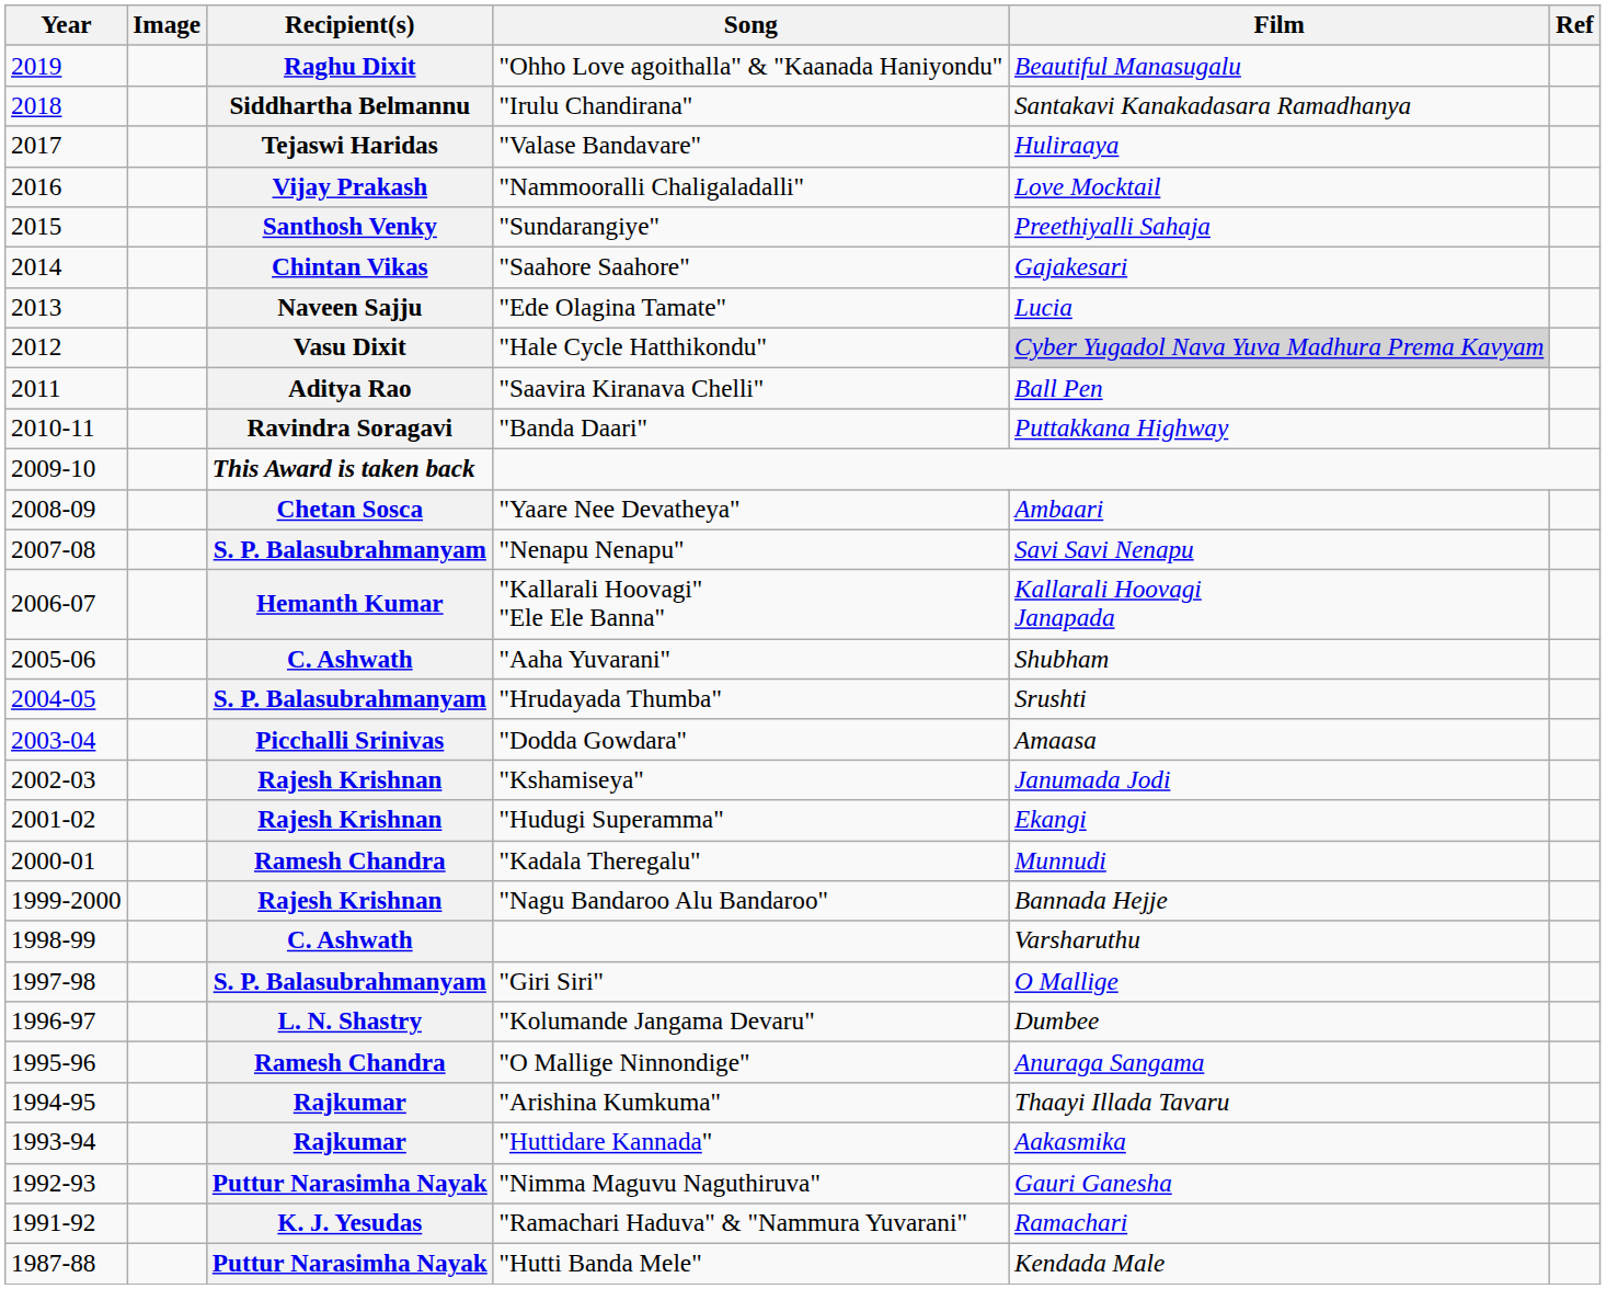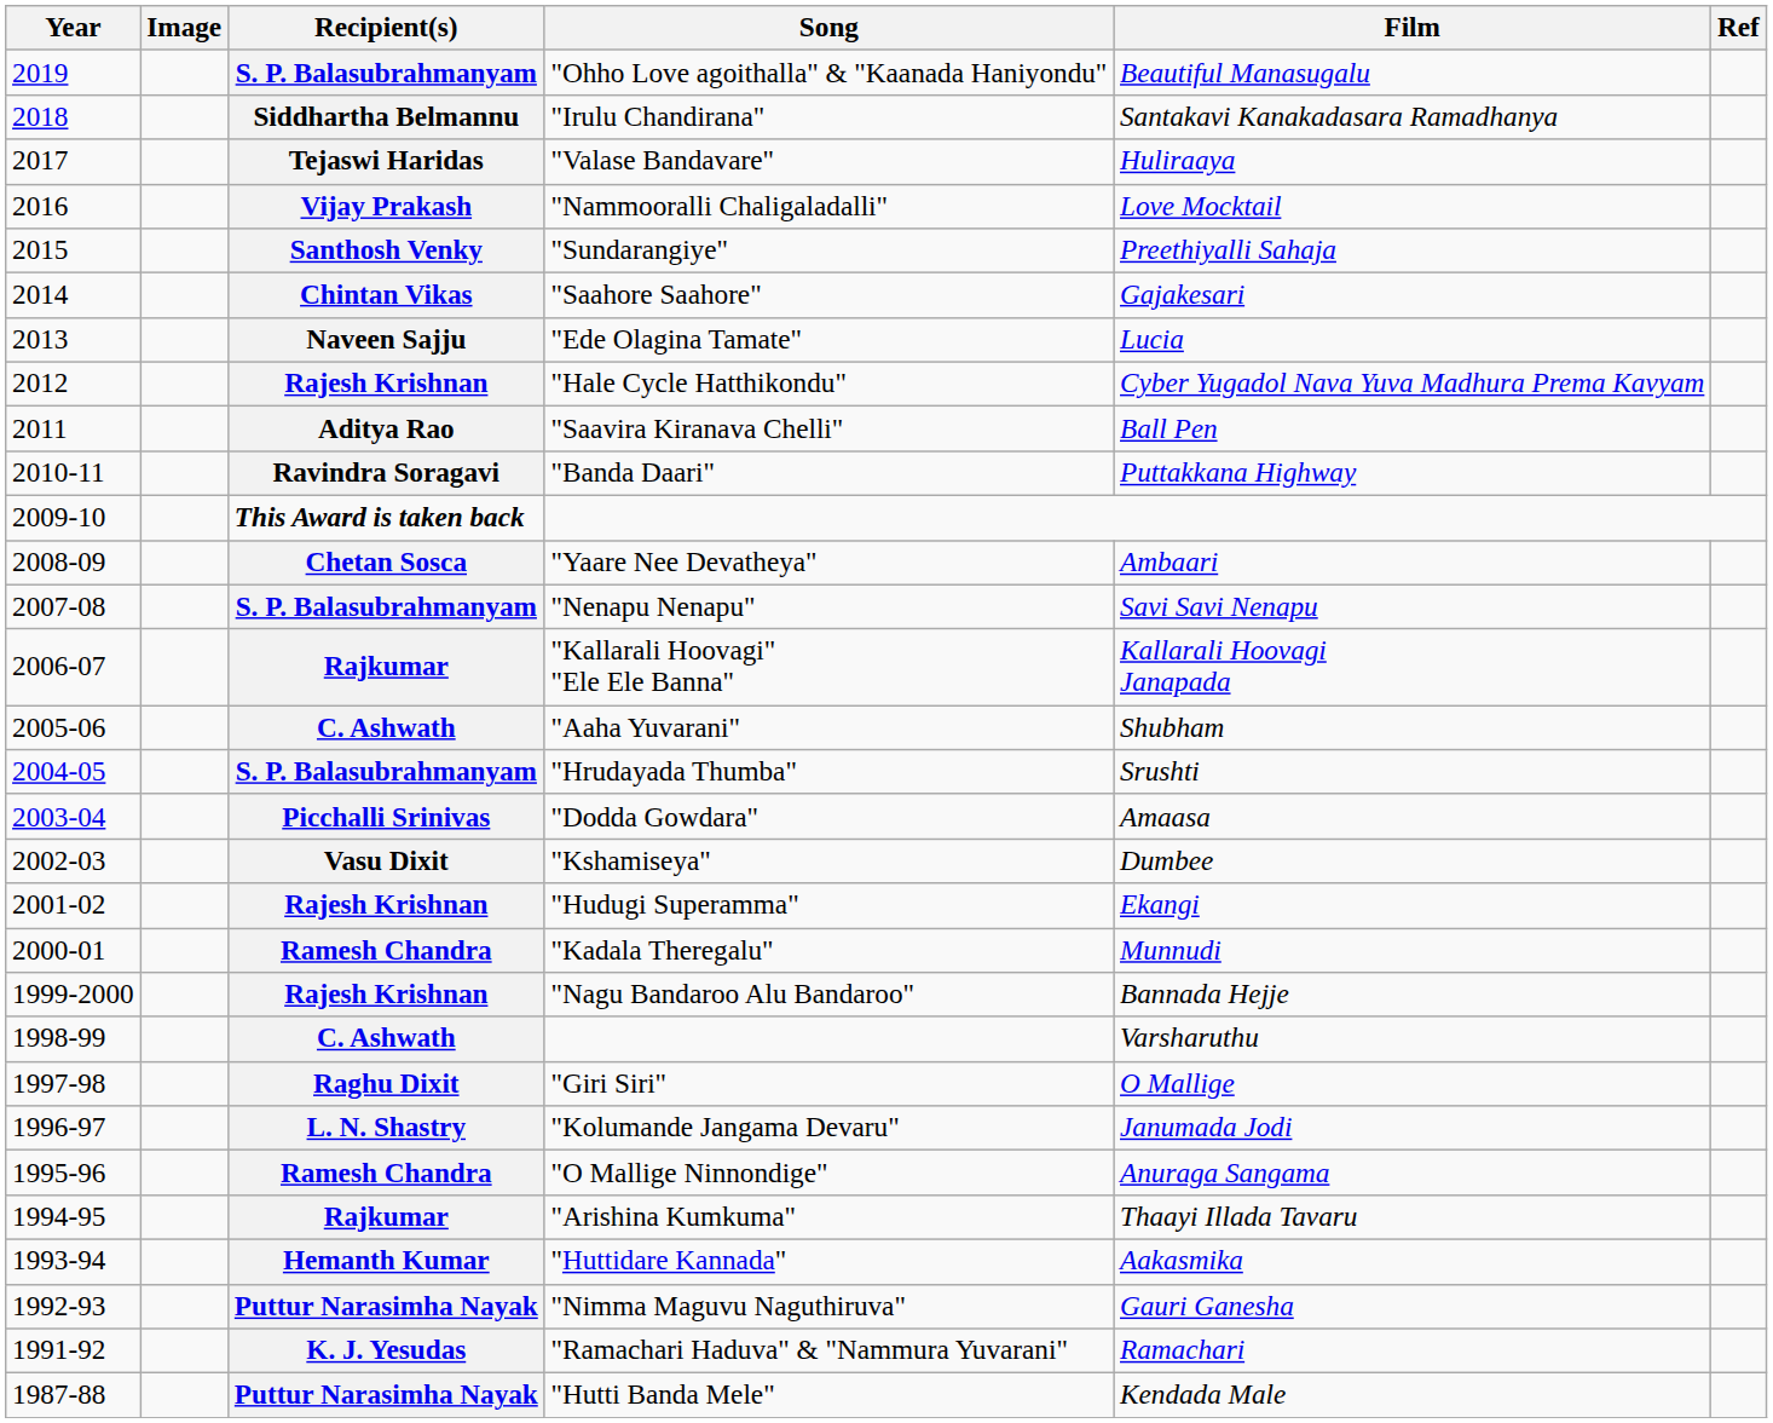 <table class="wikitable sortable">
 <tr>
 <th>Year</th>
 <th>Image</th>
 <th>Recipient(s)</th>
 <th>Song</th>
 <th>Film</th>
 <th>Ref</th>
 </tr>
 <tr>
 <td><a href='#'>2019</a></td>
 <td></td>
-<th><a href='#'>Raghu Dixit</a></th>
+<th><a href='#'>S. P. Balasubrahmanyam</a></th>
 <td>"Ohho Love agoithalla" & "Kaanada Haniyondu"</td>
 <td><em><a href='#'>Beautiful Manasugalu</a></em></td>
 <td></td>
 </tr>
 <tr>
 <td><a href='#'>2018</a></td>
 <td></td>
 <th>Siddhartha Belmannu</th>
 <td>"Irulu Chandirana"</td>
 <td><em>Santakavi Kanakadasara Ramadhanya</em></td>
 <td></td>
 </tr>
 <tr>
 <td>2017</td>
 <td></td>
 <th>Tejaswi Haridas</th>
 <td>"Valase Bandavare"</td>
 <td><em><a href='#'>Huliraaya</a></em></td>
 <td></td>
 </tr>
 <tr>
 <td>2016</td>
 <td></td>
 <th><a href='#'>Vijay Prakash</a></th>
 <td>"Nammooralli Chaligaladalli"</td>
 <td><em><a href='#'>Love Mocktail</a></em></td>
 <td></td>
 </tr>
 <tr>
 <td>2015</td>
 <td></td>
 <th><a href='#'>Santhosh Venky</a></th>
 <td>"Sundarangiye"</td>
 <td><em><a href='#'>Preethiyalli Sahaja</a></em></td>
 <td></td>
 </tr>
 <tr>
 <td>2014</td>
 <td></td>
 <th><a href='#'>Chintan Vikas</a></th>
 <td>"Saahore Saahore"</td>
 <td><em><a href='#'>Gajakesari</a></em></td>
 <td></td>
 </tr>
 <tr>
 <td>2013</td>
 <td></td>
 <th>Naveen Sajju</th>
 <td>"Ede Olagina Tamate"</td>
 <td><em><a href='#'>Lucia</a></em></td>
 <td></td>
 </tr>
 <tr>
 <td>2012</td>
 <td></td>
-<th>Vasu Dixit</th>
+<th><a href='#'>Rajesh Krishnan</a></th>
 <td>"Hale Cycle Hatthikondu"</td>
-<td style="background: lightgrey;"><em><a href='#'>Cyber Yugadol Nava Yuva Madhura Prema Kavyam</a></em></td>
+<td><em><a href='#'>Cyber Yugadol Nava Yuva Madhura Prema Kavyam</a></em></td>
 <td></td>
 </tr>
 <tr>
 <td>2011</td>
 <td></td>
 <th>Aditya Rao</th>
 <td>"Saavira Kiranava Chelli"</td>
 <td><em><a href='#'>Ball Pen</a></em></td>
 <td></td>
 </tr>
 <tr>
 <td>2010-11</td>
 <td></td>
 <th>Ravindra Soragavi</th>
 <td>"Banda Daari"</td>
 <td><em><a href='#'>Puttakkana Highway</a></em></td>
 <td></td>
 </tr>
 <tr>
 <td>2009-10</td>
 <td></td>
 <td><strong><em>This Award is taken back</em></strong></td>
 </tr>
 <tr>
 <td>2008-09</td>
 <td></td>
 <th><a href='#'>Chetan Sosca</a></th>
 <td>"Yaare Nee Devatheya"</td>
 <td><em><a href='#'>Ambaari</a></em></td>
 <td></td>
 </tr>
 <tr>
 <td>2007-08</td>
 <td></td>
 <th><a href='#'>S. P. Balasubrahmanyam</a></th>
 <td>"Nenapu Nenapu"</td>
 <td><em><a href='#'>Savi Savi Nenapu</a></em></td>
 <td></td>
 </tr>
 <tr>
 <td>2006-07</td>
 <td></td>
-<th><a href='#'>Hemanth Kumar</a></th>
+<th><a href='#'>Rajkumar</a></th>
 <td>"Kallarali Hoovagi"<br>"Ele Ele Banna"</td>
 <td><em><a href='#'>Kallarali Hoovagi</a></em><br><em><a href='#'>Janapada</a></em></td>
 <td></td>
 </tr>
 <tr>
 <td>2005-06</td>
 <td></td>
 <th><a href='#'>C. Ashwath</a></th>
 <td>"Aaha Yuvarani"</td>
 <td><em>Shubham</em></td>
 <td></td>
 </tr>
 <tr>
 <td><a href='#'>2004-05</a></td>
 <td></td>
 <th><a href='#'>S. P. Balasubrahmanyam</a></th>
 <td>"Hrudayada Thumba"</td>
 <td><em>Srushti</em></td>
 <td></td>
 </tr>
 <tr>
 <td><a href='#'>2003-04</a></td>
 <td></td>
 <th><a href='#'>Picchalli Srinivas</a></th>
 <td>"Dodda Gowdara"</td>
 <td><em>Amaasa</em></td>
 <td></td>
 </tr>
 <tr>
 <td>2002-03</td>
 <td></td>
-<th><a href='#'>Rajesh Krishnan</a></th>
+<th>Vasu Dixit</th>
 <td>"Kshamiseya"</td>
-<td><em><a href='#'>Janumada Jodi</a></em></td>
+<td><em>Dumbee</em></td>
 <td></td>
 </tr>
 <tr>
 <td>2001-02</td>
 <td></td>
 <th><a href='#'>Rajesh Krishnan</a></th>
 <td>"Hudugi Superamma"</td>
 <td><em><a href='#'>Ekangi</a></em></td>
 <td></td>
 </tr>
 <tr>
 <td>2000-01</td>
 <td></td>
 <th><a href='#'>Ramesh Chandra</a></th>
 <td>"Kadala Theregalu"</td>
 <td><em><a href='#'>Munnudi</a></em></td>
 <td></td>
 </tr>
 <tr>
 <td>1999-2000</td>
 <td></td>
 <th><a href='#'>Rajesh Krishnan</a></th>
 <td>"Nagu Bandaroo Alu Bandaroo"</td>
 <td><em>Bannada Hejje</em></td>
 <td></td>
 </tr>
 <tr>
 <td>1998-99</td>
 <td></td>
 <th><a href='#'>C. Ashwath</a></th>
 <td></td>
 <td><em>Varsharuthu</em></td>
 <td></td>
 </tr>
 <tr>
 <td>1997-98</td>
 <td></td>
-<th><a href='#'>S. P. Balasubrahmanyam</a></th>
+<th><a href='#'>Raghu Dixit</a></th>
 <td>"Giri Siri"</td>
 <td><em><a href='#'>O Mallige</a></em></td>
 <td></td>
 </tr>
 <tr>
 <td>1996-97</td>
 <td></td>
 <th><a href='#'>L. N. Shastry</a></th>
 <td>"Kolumande Jangama Devaru"</td>
-<td><em>Dumbee</em></td>
+<td><em><a href='#'>Janumada Jodi</a></em></td>
 <td></td>
 </tr>
 <tr>
 <td>1995-96</td>
 <td></td>
 <th><a href='#'>Ramesh Chandra</a></th>
 <td>"O Mallige Ninnondige"</td>
 <td><em><a href='#'>Anuraga Sangama</a></em></td>
 <td></td>
 </tr>
 <tr>
 <td>1994-95</td>
 <td></td>
 <th><a href='#'>Rajkumar</a></th>
 <td>"Arishina Kumkuma"</td>
 <td><em>Thaayi Illada Tavaru</em></td>
 <td></td>
 </tr>
 <tr>
 <td>1993-94</td>
 <td></td>
-<th><a href='#'>Rajkumar</a></th>
+<th><a href='#'>Hemanth Kumar</a></th>
 <td>"<a href='#'>Huttidare Kannada</a>"</td>
 <td><em><a href='#'>Aakasmika</a></em></td>
 <td></td>
 </tr>
 <tr>
 <td>1992-93</td>
 <td></td>
 <th><a href='#'>Puttur Narasimha Nayak</a></th>
 <td>"Nimma Maguvu Naguthiruva"</td>
 <td><em><a href='#'>Gauri Ganesha</a></em></td>
 <td></td>
 </tr>
 <tr>
 <td>1991-92</td>
 <td></td>
 <th><a href='#'>K. J. Yesudas</a></th>
 <td>"Ramachari Haduva" & "Nammura Yuvarani"</td>
 <td><em><a href='#'>Ramachari</a></em></td>
 <td></td>
 </tr>
 <tr>
 <td>1987-88</td>
 <td></td>
 <th><a href='#'>Puttur Narasimha Nayak</a></th>
 <td>"Hutti Banda Mele"</td>
 <td><em>Kendada Male</em></td>
 <td></td>
 </tr>
 <tr>
 </tr>
 </table>
